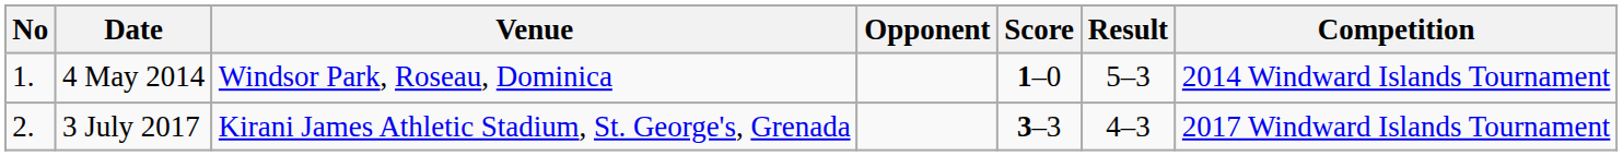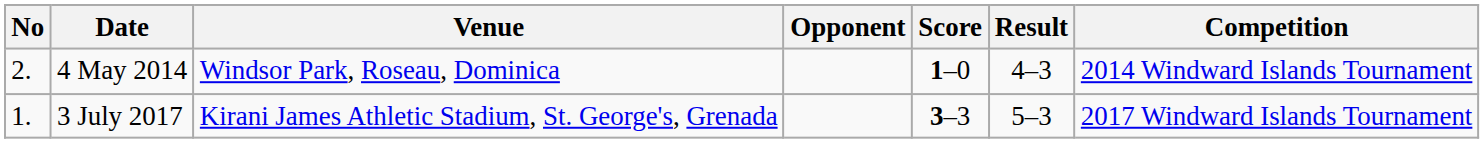 <table class="wikitable" style="font-size:85%;">
 <tr>
 <th>No</th>
 <th>Date</th>
 <th>Venue</th>
 <th>Opponent</th>
 <th>Score</th>
 <th>Result</th>
 <th>Competition</th>
 </tr>
 <tr>
-<td>1.</td>
+<td>2.</td>
 <td>4 May 2014</td>
 <td><a href='#'>Windsor Park</a>, <a href='#'>Roseau</a>, <a href='#'>Dominica</a></td>
 <td></td>
 <td align=center><strong>1</strong>–0</td>
-<td align=center>5–3</td>
+<td align=center>4–3</td>
 <td><a href='#'>2014 Windward Islands Tournament</a></td>
 </tr>
 <tr>
-<td>2.</td>
+<td>1.</td>
 <td>3 July 2017</td>
 <td><a href='#'>Kirani James Athletic Stadium</a>, <a href='#'>St. George's</a>, <a href='#'>Grenada</a></td>
 <td></td>
 <td align=center><strong>3</strong>–3</td>
-<td align=center>4–3</td>
+<td align=center>5–3</td>
 <td><a href='#'>2017 Windward Islands Tournament</a></td>
 </tr>
 </table>
